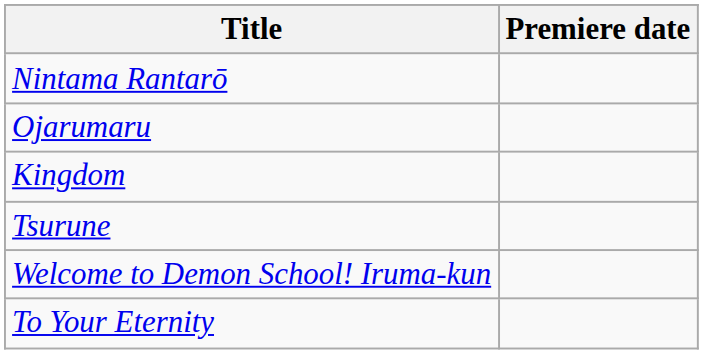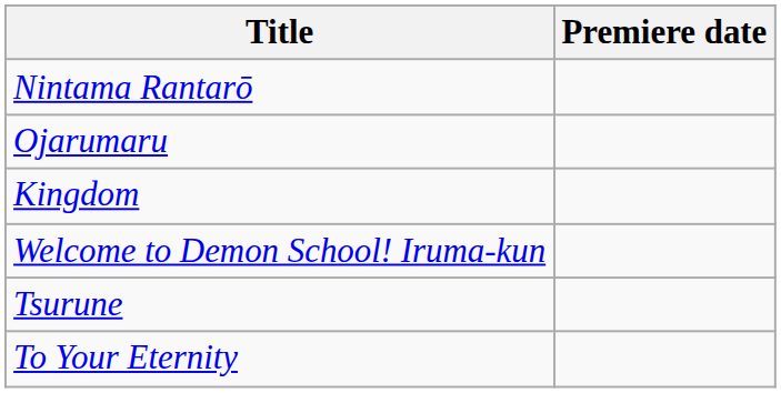 <table class="wikitable sortable">
 <tr>
 <th>Title</th>
 <th>Premiere date</th>
 </tr>
 <tr>
 <td><em><a href='#'>Nintama Rantarō</a></em></td>
 <td></td>
 </tr>
 <tr>
 <td><em><a href='#'>Ojarumaru</a></em></td>
 <td></td>
 </tr>
 <tr>
 <td><em><a href='#'>Kingdom</a></em></td>
 <td></td>
 </tr>
 <tr>
-<td><em><a href='#'>Tsurune</a></em></td>
+<td><em><a href='#'>Welcome to Demon School! Iruma-kun</a></em></td>
 <td></td>
 </tr>
 <tr>
-<td><em><a href='#'>Welcome to Demon School! Iruma-kun</a></em></td>
+<td><em><a href='#'>Tsurune</a></em></td>
 <td></td>
 </tr>
 <tr>
 <td><em><a href='#'>To Your Eternity</a></em></td>
 <td></td>
 </tr>
 </table>
